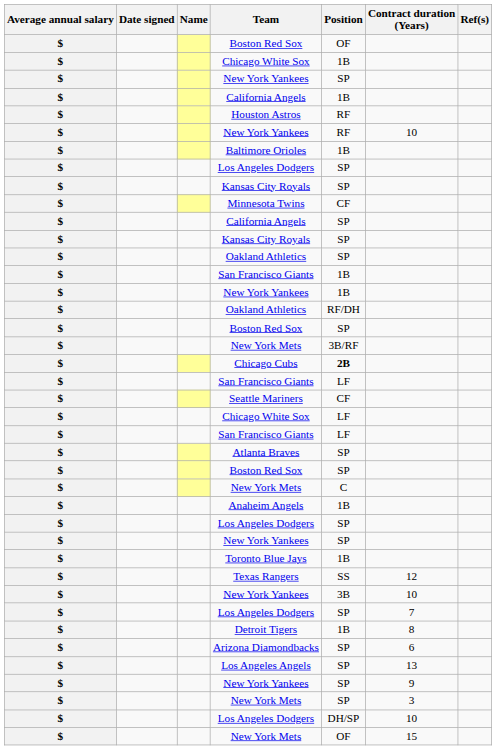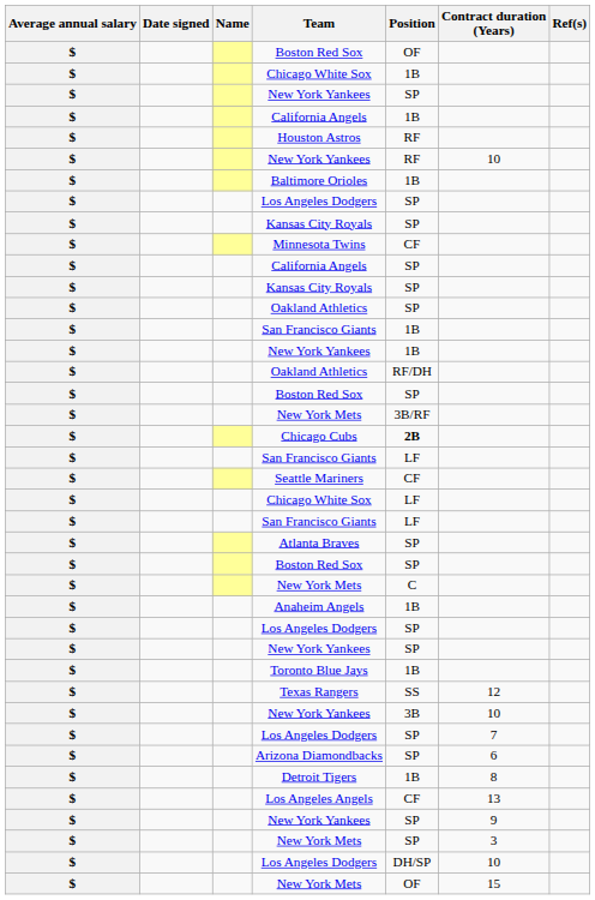 <table class="wikitable sortable plainrowheaders" style="text-align:center;">
 <tr>
 <th scope="col">Average annual salary</th>
 <th scope="col">Date signed</th>
 <th scope="col">Name</th>
 <th scope="col">Team</th>
 <th scope="col">Position</th>
 <th scope="col">Contract duration<br>(Years)</th>
 <th scope="col" class="unsortable">Ref(s)</th>
 </tr>
 <tr>
 <th scope="row" style="text-align: center;">$</th>
 <td></td>
 <td style="background:#ff9;"></td>
 <td><a href='#'>Boston Red Sox</a></td>
 <td>OF</td>
 <td></td>
 <td></td>
 </tr>
 <tr>
 <th scope="row" style="text-align: center;">$</th>
 <td></td>
 <td style="background:#ff9;"> </td>
 <td><a href='#'>Chicago White Sox</a></td>
 <td>1B</td>
 <td></td>
 <td></td>
 </tr>
 <tr>
 <th scope="row" style="text-align: center;">$</th>
 <td></td>
 <td style="background:#ff9;"></td>
 <td><a href='#'>New York Yankees</a></td>
 <td>SP</td>
 <td></td>
 <td></td>
 </tr>
 <tr>
 <th scope="row" style="text-align: center;">$</th>
 <td></td>
 <td style="background:#ff9;"></td>
 <td><a href='#'>California Angels</a></td>
 <td>1B</td>
 <td></td>
 <td></td>
 </tr>
 <tr>
 <th scope="row" style="text-align: center;">$</th>
 <td></td>
 <td style="background:#ff9;"></td>
 <td><a href='#'>Houston Astros</a></td>
 <td>RF</td>
 <td></td>
 <td></td>
 </tr>
 <tr>
 <th scope="row" style="text-align: center;">$</th>
 <td></td>
 <td style="background:#ff9;"></td>
 <td><a href='#'>New York Yankees</a></td>
 <td>RF</td>
 <td>10</td>
 <td></td>
 </tr>
 <tr>
 <th scope="row" style="text-align: center;">$</th>
 <td></td>
 <td style="background:#ff9;"></td>
 <td><a href='#'>Baltimore Orioles</a></td>
 <td>1B</td>
 <td></td>
 <td></td>
 </tr>
 <tr>
 <th scope="row" style="text-align: center;">$</th>
 <td></td>
 <td></td>
 <td><a href='#'>Los Angeles Dodgers</a></td>
 <td>SP</td>
 <td></td>
 <td></td>
 </tr>
 <tr>
 <th scope="row" style="text-align: center;">$</th>
 <td></td>
 <td></td>
 <td><a href='#'>Kansas City Royals</a></td>
 <td>SP</td>
 <td></td>
 <td></td>
 </tr>
 <tr>
 <th scope="row" style="text-align: center;">$</th>
 <td></td>
 <td style="background:#ff9;"></td>
 <td><a href='#'>Minnesota Twins</a></td>
 <td>CF</td>
 <td></td>
 <td></td>
 </tr>
 <tr>
 <th scope="row" style="text-align: center;">$</th>
 <td></td>
 <td></td>
 <td><a href='#'>California Angels</a></td>
 <td>SP</td>
 <td></td>
 <td></td>
 </tr>
 <tr>
 <th scope="row" style="text-align: center;">$</th>
 <td></td>
 <td></td>
 <td><a href='#'>Kansas City Royals</a></td>
 <td>SP</td>
 <td></td>
 <td></td>
 </tr>
 <tr>
 <th scope="row" style="text-align: center;">$</th>
 <td></td>
 <td></td>
 <td><a href='#'>Oakland Athletics</a></td>
 <td>SP</td>
 <td></td>
 <td></td>
 </tr>
 <tr>
 <th scope="row" style="text-align: center;">$</th>
 <td></td>
 <td></td>
 <td><a href='#'>San Francisco Giants</a></td>
 <td>1B</td>
 <td></td>
 <td></td>
 </tr>
 <tr>
 <th scope="row" style="text-align: center;">$</th>
 <td></td>
 <td></td>
 <td><a href='#'>New York Yankees</a></td>
 <td>1B</td>
 <td></td>
 <td></td>
 </tr>
 <tr>
 <th scope="row" style="text-align: center;">$</th>
 <td></td>
 <td></td>
 <td><a href='#'>Oakland Athletics</a></td>
 <td>RF/DH</td>
 <td></td>
 <td></td>
 </tr>
 <tr>
 <th scope="row" style="text-align: center;">$</th>
 <td></td>
 <td></td>
 <td><a href='#'>Boston Red Sox</a></td>
 <td>SP</td>
 <td></td>
 <td></td>
 </tr>
 <tr>
 <th scope="row" style="text-align: center;">$</th>
 <td></td>
 <td></td>
 <td><a href='#'>New York Mets</a></td>
 <td>3B/RF</td>
 <td></td>
 <td></td>
 </tr>
 <tr>
 <th scope="row" style="text-align: center;">$</th>
 <td></td>
 <td style="background:#ff9;"></td>
 <td><a href='#'>Chicago Cubs</a></td>
 <td><strong>2B</strong></td>
 <td></td>
 <td></td>
 </tr>
 <tr>
 <th scope="row" style="text-align: center;">$</th>
 <td></td>
 <td></td>
 <td><a href='#'>San Francisco Giants</a></td>
 <td>LF</td>
 <td></td>
 <td></td>
 </tr>
 <tr>
 <th scope="row" style="text-align: center;">$</th>
 <td></td>
 <td style="background:#ff9;"></td>
 <td><a href='#'>Seattle Mariners</a></td>
 <td>CF</td>
 <td></td>
 <td></td>
 </tr>
 <tr>
 <th scope="row" style="text-align: center;">$</th>
 <td></td>
 <td></td>
 <td><a href='#'>Chicago White Sox</a></td>
 <td>LF</td>
 <td></td>
 <td></td>
 </tr>
 <tr>
 <th scope="row" style="text-align: center;">$</th>
 <td></td>
 <td></td>
 <td><a href='#'>San Francisco Giants</a></td>
 <td>LF</td>
 <td></td>
 <td></td>
 </tr>
 <tr>
 <th scope="row" style="text-align: center;">$</th>
 <td></td>
 <td style="background:#ff9;"></td>
 <td><a href='#'>Atlanta Braves</a></td>
 <td>SP</td>
 <td></td>
 <td></td>
 </tr>
 <tr>
 <th scope="row" style="text-align: center;">$</th>
 <td></td>
 <td style="background:#ff9;"></td>
 <td><a href='#'>Boston Red Sox</a></td>
 <td>SP</td>
 <td></td>
 <td></td>
 </tr>
 <tr>
 <th scope="row" style="text-align: center;">$</th>
 <td></td>
 <td style="background:#ff9;"></td>
 <td><a href='#'>New York Mets</a></td>
 <td>C</td>
 <td></td>
 <td></td>
 </tr>
 <tr>
 <th scope="row" style="text-align: center;">$</th>
 <td></td>
 <td></td>
 <td><a href='#'>Anaheim Angels</a></td>
 <td>1B</td>
 <td></td>
 <td></td>
 </tr>
 <tr>
 <th scope="row" style="text-align: center;">$</th>
 <td></td>
 <td></td>
 <td><a href='#'>Los Angeles Dodgers</a></td>
 <td>SP</td>
 <td></td>
 <td></td>
 </tr>
 <tr>
 <th scope="row" style="text-align: center;">$</th>
 <td></td>
 <td></td>
 <td><a href='#'>New York Yankees</a></td>
 <td>SP</td>
 <td></td>
 <td></td>
 </tr>
 <tr>
 <th scope="row" style="text-align: center;">$</th>
 <td></td>
 <td></td>
 <td><a href='#'>Toronto Blue Jays</a></td>
 <td>1B</td>
 <td></td>
 <td></td>
 </tr>
 <tr>
 <th scope="row" style="text-align: center;">$</th>
 <td></td>
 <td></td>
 <td><a href='#'>Texas Rangers</a></td>
 <td>SS</td>
 <td>12</td>
 <td></td>
 </tr>
 <tr>
 <th scope="row" style="text-align: center;">$</th>
 <td></td>
 <td></td>
 <td><a href='#'>New York Yankees</a></td>
 <td>3B</td>
 <td>10</td>
 <td></td>
 </tr>
 <tr>
 <th scope="row" style="text-align: center;">$</th>
 <td></td>
 <td></td>
 <td><a href='#'>Los Angeles Dodgers</a></td>
 <td>SP</td>
 <td>7</td>
 <td></td>
 </tr>
 <tr>
 <th scope="row" style="text-align: center;">$</th>
 <td></td>
 <td></td>
+<td><a href='#'>Arizona Diamondbacks</a></td>
+<td>SP</td>
+<td>6</td>
+<td></td>
+</tr>
+<tr>
+<th scope="row" style="text-align: center;">$</th>
+<td></td>
+<td></td>
 <td><a href='#'>Detroit Tigers</a></td>
 <td>1B</td>
 <td>8</td>
 <td></td>
 </tr>
 <tr>
 <th scope="row" style="text-align: center;">$</th>
 <td></td>
 <td></td>
-<td><a href='#'>Arizona Diamondbacks</a></td>
-<td>SP</td>
-<td>6</td>
-<td></td>
-</tr>
-<tr>
-<th scope="row" style="text-align: center;">$</th>
-<td></td>
-<td></td>
 <td><a href='#'>Los Angeles Angels</a></td>
-<td>SP</td>
+<td>CF</td>
 <td>13</td>
 <td></td>
 </tr>
 <tr>
 <th scope="row" style="text-align: center;">$</th>
 <td></td>
 <td></td>
 <td><a href='#'>New York Yankees</a></td>
 <td>SP</td>
 <td>9</td>
 <td></td>
 </tr>
 <tr>
 <th scope="row" style="text-align: center;">$</th>
 <td></td>
 <td></td>
 <td><a href='#'>New York Mets</a></td>
 <td>SP</td>
 <td>3</td>
 <td></td>
 </tr>
 <tr>
 <th scope="row" style="text-align: center;">$</th>
 <td></td>
 <td></td>
 <td><a href='#'>Los Angeles Dodgers</a></td>
 <td>DH/SP</td>
 <td>10</td>
 <td></td>
 </tr>
 <tr>
 <th scope="row" style="text-align: center;">$</th>
 <td></td>
 <td></td>
 <td><a href='#'>New York Mets</a></td>
 <td>OF</td>
 <td>15</td>
 <td></td>
 </tr>
 </table>
